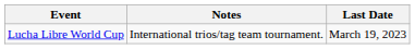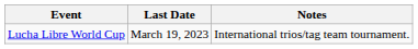 <table class="wikitable" align="center">
 <tr>
 <th>Event</th>
+<th>Last Date</th>
 <th>Notes</th>
-<th>Last Date</th>
 </tr>
 <tr>
 <td><a href='#'>Lucha Libre World Cup</a></td>
+<td>March 19, 2023</td>
 <td>International trios/tag team tournament.</td>
-<td>March 19, 2023</td>
 </tr>
 </table>
